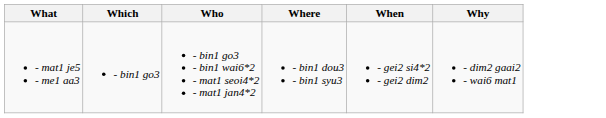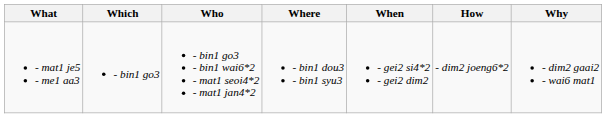 <table class="wikitable">
 <tr>
 <th>What</th>
 <th>Which</th>
 <th>Who</th>
 <th>Where</th>
 <th>When</th>
+<th>How</th>
 <th>Why</th>
 </tr>
 <tr>
 <td><br><ul><li> - <em>mat1 je5</em></li><li> - <em>me1 aa3</em></li></ul></td>
 <td><br><ul><li> - <em>bin1 go3</em></li></ul></td>
 <td><br><ul><li> - <em>bin1 go3</em></li><li> - <em>bin1 wai6*2</em></li><li> - <em>mat1 seoi4*2</em></li><li> - <em>mat1 jan4*2</em></li></ul></td>
 <td><br><ul><li> - <em>bin1 dou3</em></li><li>- <em>bin1 syu3</em></li></ul></td>
 <td><br><ul><li> - <em>gei2 si4*2</em></li><li>- <em>gei2 dim2</em></li></ul></td>
+<td> - <em>dim2 joeng6*2</em></td>
 <td><br><ul><li> - <em>dim2 gaai2</em></li><li> - <em>wai6 mat1</em></li></ul></td>
 </tr>
 </table>
